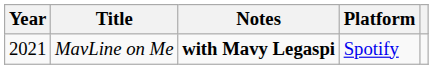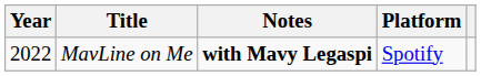 <table class="wikitable">
 <tr>
 <th>Year</th>
 <th>Title</th>
 <th>Notes</th>
 <th>Platform</th>
 <th></th>
 </tr>
 <tr>
-<td>2021</td>
+<td>2022</td>
 <td><em>MavLine on Me</em></td>
 <td><strong>with Mavy Legaspi</strong></td>
 <td><a href='#'>Spotify</a></td>
 <td></td>
 </tr>
 </table>
